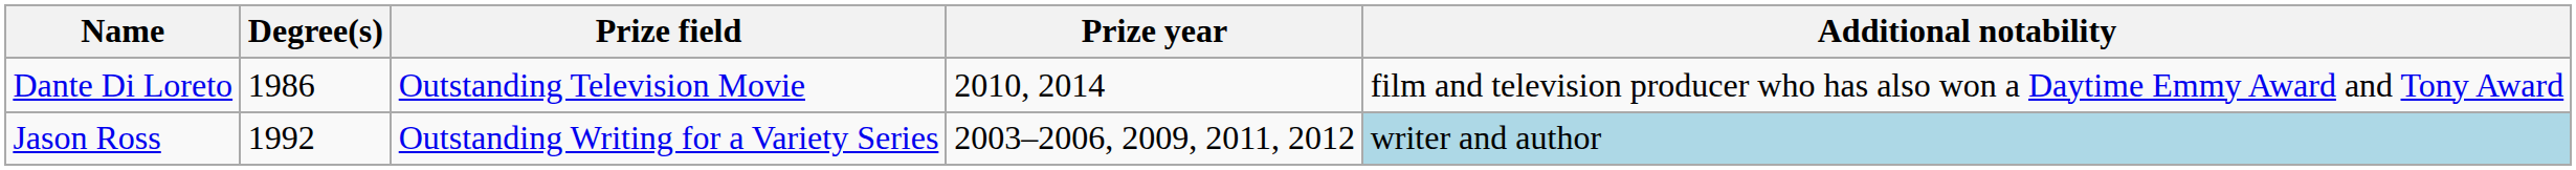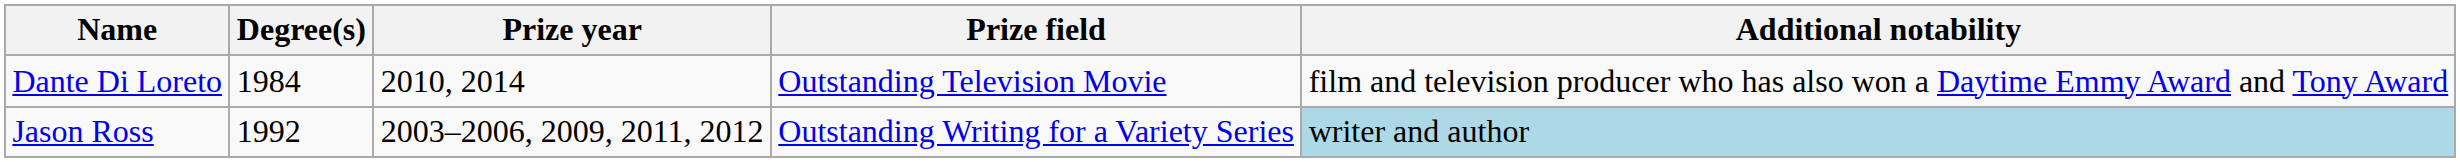 <table class = "wikitable sortable">
 <tr>
 <th scope = "col">Name</th>
 <th scope = "col" class="unsortable">Degree(s)</th>
+<th scope = "col">Prize year</th>
 <th scope = "col">Prize field</th>
-<th scope = "col">Prize year</th>
 <th scope = "col" class="unsortable">Additional notability</th>
 </tr>
 <tr>
 <td data-sort-value="Di Loreto, Dante"><a href='#'>Dante Di Loreto</a></td>
-<td>1986</td>
+<td>1984</td>
+<td>2010, 2014</td>
 <td><a href='#'>Outstanding Television Movie</a></td>
-<td>2010, 2014</td>
 <td>film and television producer who has also won a <a href='#'>Daytime Emmy Award</a> and <a href='#'>Tony Award</a></td>
 </tr>
 <tr>
 <td data-sort-value="Ross, Jason"><a href='#'>Jason Ross</a></td>
 <td>1992</td>
+<td>2003–2006, 2009, 2011, 2012</td>
 <td><a href='#'>Outstanding Writing for a Variety Series</a></td>
-<td>2003–2006, 2009, 2011, 2012</td>
 <td style="background: lightblue;">writer and author</td>
 </tr>
 </table>
